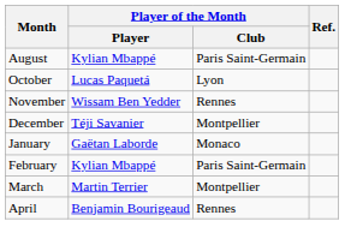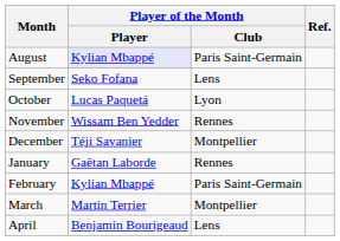 <table class="wikitable">
 <tr>
 <th rowspan="2">Month</th>
 <th colspan="2"><a href='#'>Player of the Month</a></th>
 <th rowspan="2">Ref.</th>
 </tr>
 <tr>
 <th>Player</th>
 <th>Club</th>
 </tr>
 <tr>
 <td>August</td>
-<td> <a href='#'>Kylian Mbappé</a></td>
+<td style="background: lavender;"> <a href='#'>Kylian Mbappé</a></td>
 <td>Paris Saint-Germain</td>
+<td></td>
+</tr>
+<tr>
+<td>September</td>
+<td> <a href='#'>Seko Fofana</a></td>
+<td>Lens</td>
 <td></td>
 </tr>
 <tr>
 <td>October</td>
 <td> <a href='#'>Lucas Paquetá</a></td>
 <td>Lyon</td>
 <td></td>
 </tr>
 <tr>
 <td>November</td>
 <td> <a href='#'>Wissam Ben Yedder</a></td>
 <td>Rennes</td>
 <td></td>
 </tr>
 <tr>
 <td>December</td>
 <td> <a href='#'>Téji Savanier</a></td>
 <td>Montpellier</td>
 <td></td>
 </tr>
 <tr>
 <td>January</td>
 <td> <a href='#'>Gaëtan Laborde</a></td>
-<td>Monaco</td>
+<td>Rennes</td>
 <td></td>
 </tr>
 <tr>
 <td>February</td>
 <td> <a href='#'>Kylian Mbappé</a></td>
 <td>Paris Saint-Germain</td>
 <td></td>
 </tr>
 <tr>
 <td>March</td>
 <td> <a href='#'>Martin Terrier</a></td>
 <td>Montpellier</td>
 <td></td>
 </tr>
 <tr>
 <td>April</td>
 <td> <a href='#'>Benjamin Bourigeaud</a></td>
-<td>Rennes</td>
+<td>Lens</td>
 <td></td>
 </tr>
 </table>
